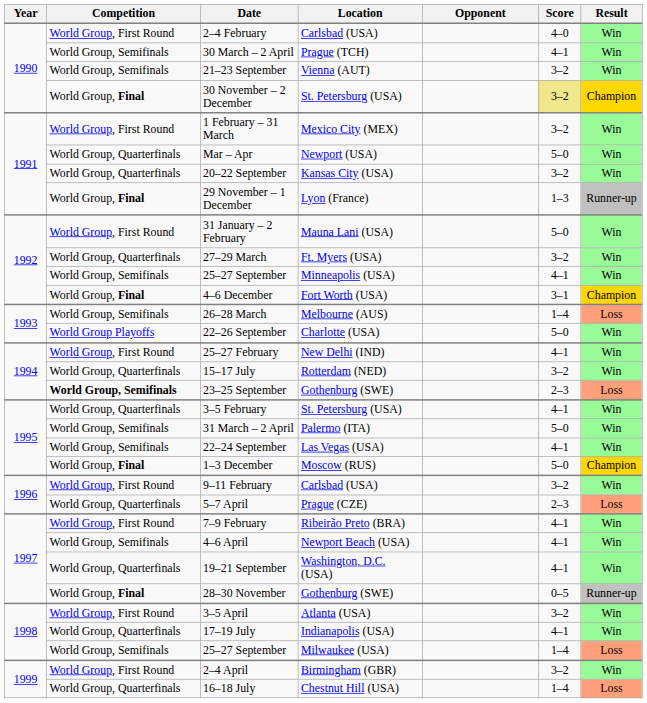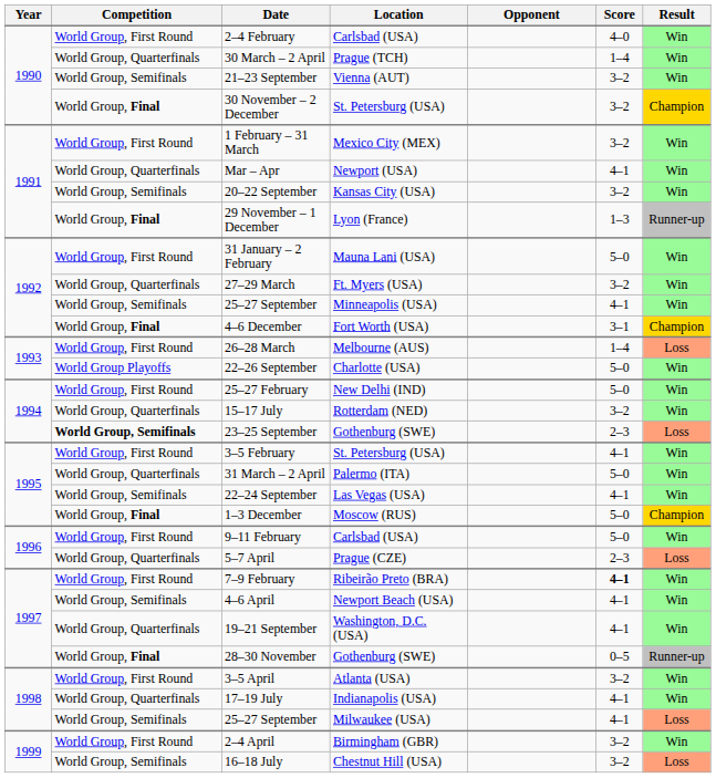 <table class="wikitable collapsible collapsed">
 <tr>
 <th width="50">Year</th>
 <th width="200">Competition</th>
 <th width="125">Date</th>
 <th width="160">Location</th>
 <th width="150">Opponent</th>
 <th width="50">Score</th>
 <th width="75">Result</th>
 </tr>
 <tr style="border-top:2px solid gray;">
 <td align="center" rowspan="4"><a href='#'>1990</a></td>
 <td><a href='#'>World Group</a>, First Round</td>
 <td>2–4 February</td>
 <td><a href='#'>Carlsbad</a> (USA)</td>
 <td></td>
 <td align="center">4–0</td>
 <td align="center" bgcolor="#98FB98">Win</td>
 </tr>
 <tr>
-<td>World Group, Semifinals</td>
+<td nowrap>World Group, Quarterfinals</td>
 <td>30 March – 2 April</td>
 <td><a href='#'>Prague</a> (TCH)</td>
 <td></td>
-<td align="center">4–1</td>
+<td align="center">1–4</td>
 <td align="center" bgcolor="#98FB98">Win</td>
 </tr>
 <tr>
 <td>World Group, Semifinals</td>
 <td>21–23 September</td>
 <td><a href='#'>Vienna</a> (AUT)</td>
 <td></td>
 <td align="center">3–2</td>
 <td align="center" bgcolor="#98FB98">Win</td>
 </tr>
 <tr>
 <td>World Group, <strong>Final</strong></td>
 <td>30 November – 2 December</td>
 <td><a href='#'>St. Petersburg</a> (USA)</td>
 <td></td>
-<td align="center" style="background: khaki;">3–2</td>
+<td align="center">3–2</td>
 <td align="center" bgcolor="gold">Champion</td>
 </tr>
 <tr style="border-top:2px solid gray;">
 <td align="center" rowspan="4"><a href='#'>1991</a></td>
 <td><a href='#'>World Group</a>, First Round</td>
 <td>1 February – 31 March</td>
 <td><a href='#'>Mexico City</a> (MEX)</td>
 <td></td>
 <td align="center">3–2</td>
 <td align="center" bgcolor="#98FB98">Win</td>
 </tr>
 <tr>
 <td>World Group, Quarterfinals</td>
 <td>Mar – Apr</td>
 <td><a href='#'>Newport</a> (USA)</td>
 <td></td>
-<td align="center">5–0</td>
+<td align="center">4–1</td>
 <td align="center" bgcolor="#98FB98">Win</td>
 </tr>
 <tr>
-<td>World Group, Quarterfinals</td>
+<td>World Group, Semifinals</td>
 <td>20–22 September</td>
 <td><a href='#'>Kansas City</a> (USA)</td>
 <td></td>
 <td align="center">3–2</td>
 <td align="center" bgcolor="#98FB98">Win</td>
 </tr>
 <tr>
 <td>World Group, <strong>Final</strong></td>
 <td>29 November – 1 December</td>
 <td><a href='#'>Lyon</a> (France)</td>
 <td></td>
 <td align="center">1–3</td>
 <td align="center" bgcolor="silver">Runner-up</td>
 </tr>
 <tr style="border-top:2px solid gray;">
 <td align="center" rowspan="4"><a href='#'>1992</a></td>
 <td><a href='#'>World Group</a>, First Round</td>
 <td>31 January – 2 February</td>
 <td><a href='#'>Mauna Lani</a> (USA)</td>
 <td></td>
 <td align="center">5–0</td>
 <td align="center" bgcolor="#98FB98">Win</td>
 </tr>
 <tr>
 <td>World Group, Quarterfinals</td>
 <td>27–29 March</td>
 <td><a href='#'>Ft. Myers</a> (USA)</td>
 <td></td>
 <td align="center">3–2</td>
 <td align="center" bgcolor="#98FB98">Win</td>
 </tr>
 <tr>
 <td>World Group, Semifinals</td>
 <td>25–27 September</td>
 <td><a href='#'>Minneapolis</a> (USA)</td>
 <td></td>
 <td align="center">4–1</td>
 <td align="center" bgcolor="#98FB98">Win</td>
 </tr>
 <tr>
 <td>World Group, <strong>Final</strong></td>
 <td>4–6 December</td>
 <td><a href='#'>Fort Worth</a> (USA)</td>
 <td></td>
 <td align="center">3–1</td>
 <td align="center" bgcolor="gold">Champion</td>
 </tr>
 <tr style="border-top:2px solid gray;">
 <td align="center" rowspan="2"><a href='#'>1993</a></td>
-<td>World Group, Semifinals</td>
+<td><a href='#'>World Group</a>, First Round</td>
 <td>26–28 March</td>
 <td><a href='#'>Melbourne</a> (AUS)</td>
 <td></td>
 <td align="center">1–4</td>
 <td align="center" bgcolor="FFA07A">Loss</td>
 </tr>
 <tr>
 <td><a href='#'>World Group Playoffs</a></td>
 <td>22–26 September</td>
 <td><a href='#'>Charlotte</a> (USA)</td>
 <td></td>
 <td align="center">5–0</td>
 <td align="center" bgcolor="#98FB98">Win</td>
 </tr>
 <tr style="border-top:2px solid gray;">
 <td align="center" rowspan="3"><a href='#'>1994</a></td>
 <td><a href='#'>World Group</a>, First Round</td>
 <td>25–27 February</td>
 <td><a href='#'>New Delhi</a> (IND)</td>
 <td></td>
-<td align="center">4–1</td>
+<td align="center">5–0</td>
 <td align="center" bgcolor="#98FB98">Win</td>
 </tr>
 <tr>
 <td>World Group, Quarterfinals</td>
 <td>15–17 July</td>
 <td><a href='#'>Rotterdam</a> (NED)</td>
 <td></td>
 <td align="center">3–2</td>
 <td align="center" bgcolor="#98FB98">Win</td>
 </tr>
 <tr>
 <td><strong>World Group, Semifinals</strong></td>
 <td>23–25 September</td>
 <td><a href='#'>Gothenburg</a> (SWE)</td>
 <td></td>
 <td align="center">2–3</td>
 <td align="center" bgcolor="FFA07A">Loss</td>
 </tr>
 <tr style="border-top:2px solid gray;">
 <td align="center" rowspan="4"><a href='#'>1995</a></td>
-<td>World Group, Quarterfinals</td>
+<td><a href='#'>World Group</a>, First Round</td>
 <td>3–5 February</td>
 <td><a href='#'>St. Petersburg</a> (USA)</td>
 <td></td>
 <td align="center">4–1</td>
 <td align="center" bgcolor="#98FB98">Win</td>
 </tr>
 <tr>
-<td>World Group, Semifinals</td>
+<td>World Group, Quarterfinals</td>
 <td>31 March – 2 April</td>
 <td><a href='#'>Palermo</a> (ITA)</td>
 <td></td>
 <td align="center">5–0</td>
 <td align="center" bgcolor="#98FB98">Win</td>
 </tr>
 <tr>
 <td>World Group, Semifinals</td>
 <td>22–24 September</td>
 <td><a href='#'>Las Vegas</a> (USA)</td>
 <td></td>
 <td align="center">4–1</td>
 <td align="center" bgcolor="#98FB98">Win</td>
 </tr>
 <tr>
 <td>World Group, <strong>Final</strong></td>
 <td>1–3 December</td>
 <td><a href='#'>Moscow</a> (RUS)</td>
 <td></td>
 <td align="center">5–0</td>
 <td align="center" bgcolor="gold">Champion</td>
 </tr>
 <tr style="border-top:2px solid gray;">
 <td align="center" rowspan="2"><a href='#'>1996</a></td>
 <td><a href='#'>World Group</a>, First Round</td>
 <td>9–11 February</td>
 <td><a href='#'>Carlsbad</a> (USA)</td>
 <td></td>
-<td align="center">3–2</td>
+<td align="center">5–0</td>
 <td align="center" bgcolor="#98FB98">Win</td>
 </tr>
 <tr>
 <td>World Group, Quarterfinals</td>
 <td>5–7 April</td>
 <td><a href='#'>Prague</a> (CZE)</td>
 <td></td>
 <td align="center">2–3</td>
 <td align="center" bgcolor="FFA07A">Loss</td>
 </tr>
 <tr style="border-top:2px solid gray;">
 <td align="center" rowspan="4"><a href='#'>1997</a></td>
 <td><a href='#'>World Group</a>, First Round</td>
 <td>7–9 February</td>
 <td><a href='#'>Ribeirão Preto</a> (BRA)</td>
 <td></td>
-<td align="center">4–1</td>
+<td align="center"><strong>4–1</strong></td>
 <td align="center" bgcolor="#98FB98">Win</td>
 </tr>
 <tr>
 <td>World Group, Semifinals</td>
 <td>4–6 April</td>
 <td><a href='#'>Newport Beach</a> (USA)</td>
 <td></td>
 <td align="center">4–1</td>
 <td align="center" bgcolor="#98FB98">Win</td>
 </tr>
 <tr>
 <td>World Group, Quarterfinals</td>
 <td>19–21 September</td>
 <td><a href='#'>Washington, D.C.</a> (USA)</td>
 <td></td>
 <td align="center">4–1</td>
 <td align="center" bgcolor="#98FB98">Win</td>
 </tr>
 <tr>
 <td>World Group, <strong>Final</strong></td>
 <td>28–30 November</td>
 <td><a href='#'>Gothenburg</a> (SWE)</td>
 <td></td>
 <td align="center">0–5</td>
 <td align="center" bgcolor="silver">Runner-up</td>
 </tr>
 <tr style="border-top:2px solid gray;">
 <td align="center" rowspan="3"><a href='#'>1998</a></td>
 <td><a href='#'>World Group</a>, First Round</td>
 <td>3–5 April</td>
 <td><a href='#'>Atlanta</a> (USA)</td>
 <td></td>
 <td align="center">3–2</td>
 <td align="center" bgcolor="#98FB98">Win</td>
 </tr>
 <tr>
 <td>World Group, Quarterfinals</td>
 <td>17–19 July</td>
 <td><a href='#'>Indianapolis</a> (USA)</td>
 <td></td>
 <td align="center">4–1</td>
 <td align="center" bgcolor="#98FB98">Win</td>
 </tr>
 <tr>
 <td>World Group, Semifinals</td>
 <td>25–27 September</td>
 <td><a href='#'>Milwaukee</a> (USA)</td>
 <td></td>
-<td align="center">1–4</td>
+<td align="center">4–1</td>
 <td align="center" bgcolor="FFA07A">Loss</td>
 </tr>
 <tr style="border-top:2px solid gray;">
 <td align="center" rowspan="2"><a href='#'>1999</a></td>
 <td><a href='#'>World Group</a>, First Round</td>
 <td>2–4 April</td>
 <td><a href='#'>Birmingham</a> (GBR)</td>
 <td></td>
 <td align="center">3–2</td>
 <td align="center" bgcolor="#98FB98">Win</td>
 </tr>
 <tr>
-<td>World Group, Quarterfinals</td>
+<td>World Group, Semifinals</td>
 <td>16–18 July</td>
 <td><a href='#'>Chestnut Hill</a> (USA)</td>
 <td></td>
-<td align="center">1–4</td>
+<td align="center">3–2</td>
 <td align="center" bgcolor="FFA07A">Loss</td>
 </tr>
 </table>
